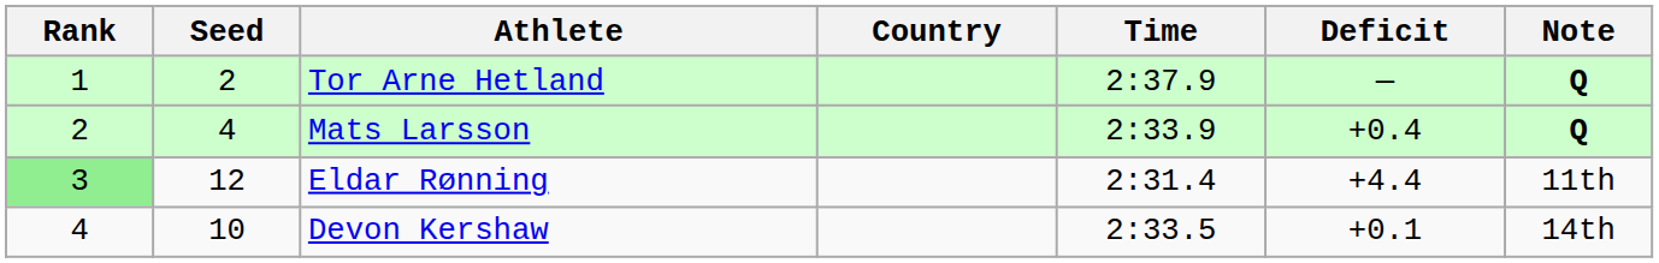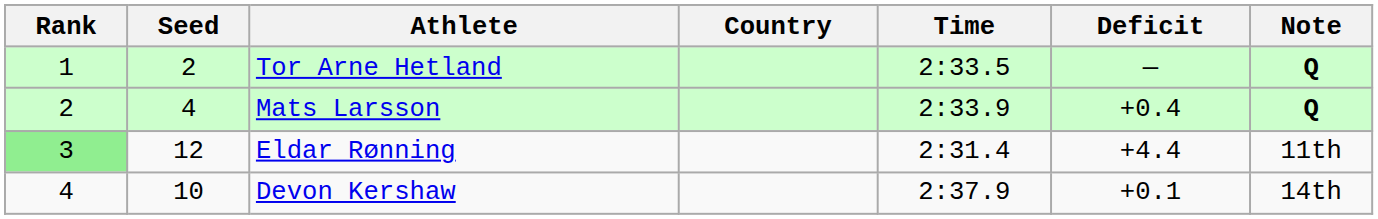 <table class="wikitable sortable" style="text-align:center" width=55%>
 <tr>
 <th>Rank</th>
 <th>Seed</th>
 <th>Athlete</th>
 <th>Country</th>
 <th>Time</th>
 <th>Deficit</th>
 <th>Note</th>
 </tr>
 <tr bgcolor=ccffcc>
 <td>1</td>
 <td>2</td>
 <td align=left><a href='#'>Tor Arne Hetland</a></td>
 <td align=left></td>
-<td>2:37.9</td>
+<td>2:33.5</td>
 <td>—</td>
 <td><strong>Q</strong></td>
 </tr>
 <tr bgcolor=ccffcc>
 <td>2</td>
 <td>4</td>
 <td align=left><a href='#'>Mats Larsson</a></td>
 <td align=left></td>
 <td>2:33.9</td>
 <td>+0.4</td>
 <td><strong>Q</strong></td>
 </tr>
 <tr>
 <td style="background: lightgreen;">3</td>
 <td>12</td>
 <td align=left><a href='#'>Eldar Rønning</a></td>
 <td align=left></td>
 <td>2:31.4</td>
 <td>+4.4</td>
 <td>11th</td>
 </tr>
 <tr>
 <td>4</td>
 <td>10</td>
 <td align=left><a href='#'>Devon Kershaw</a></td>
 <td align=left></td>
-<td>2:33.5</td>
+<td>2:37.9</td>
 <td>+0.1</td>
 <td>14th</td>
 </tr>
 </table>
